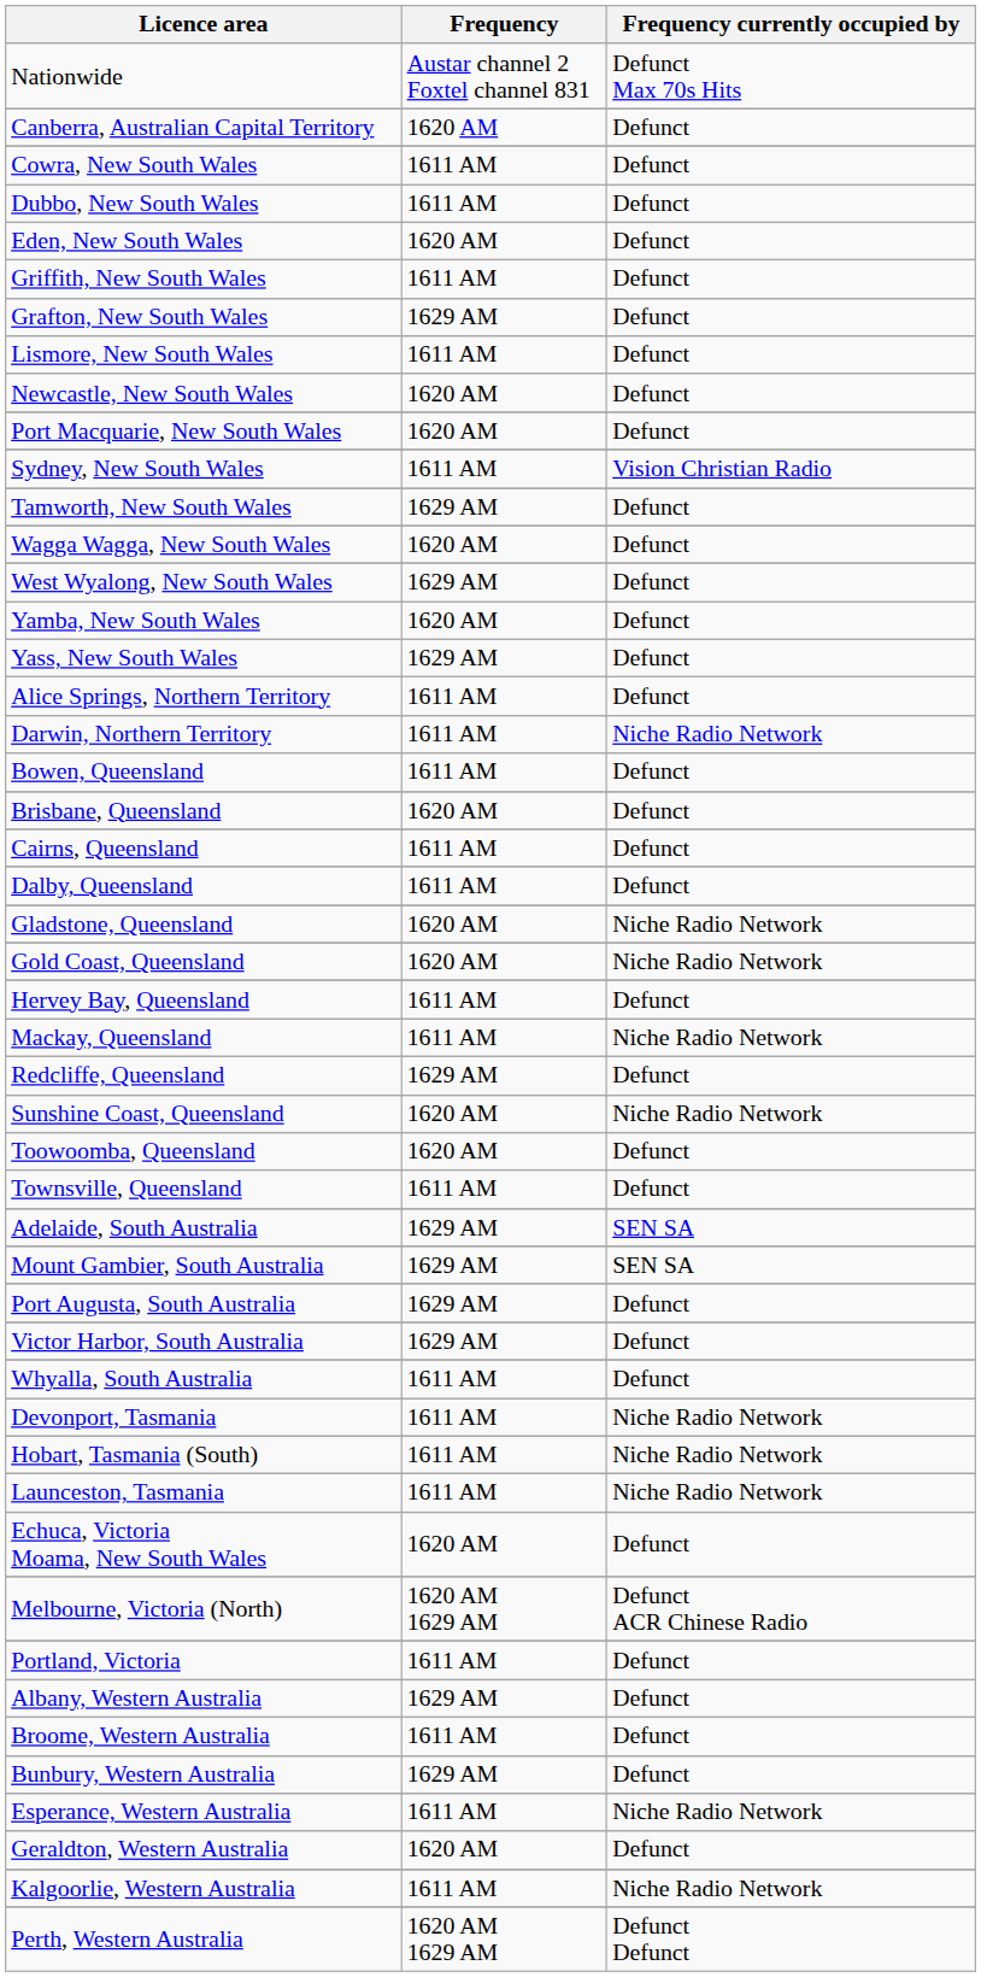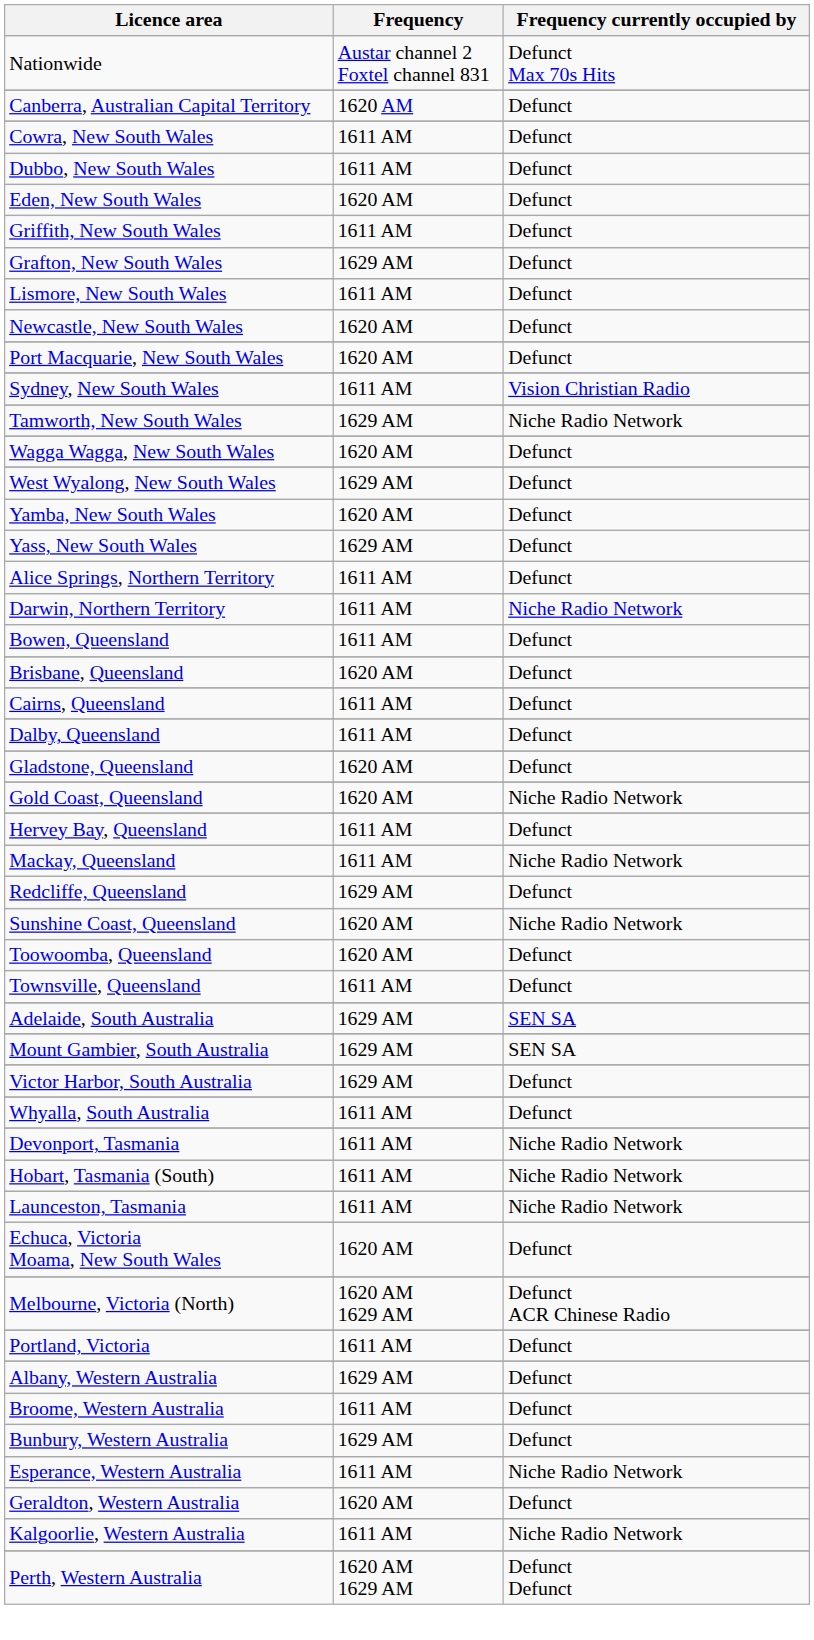 <table width="650" class="wikitable">
 <tr>
 <th>Licence area</th>
 <th>Frequency</th>
 <th>Frequency currently occupied by</th>
 </tr>
 <tr>
 </tr>
 <tr>
 <td>Nationwide</td>
 <td><a href='#'>Austar</a> channel 2<br><a href='#'>Foxtel</a> channel 831</td>
 <td>Defunct<br><a href='#'>Max 70s Hits</a></td>
 </tr>
 <tr>
 </tr>
 <tr>
 <td><a href='#'>Canberra</a>, <a href='#'>Australian Capital Territory</a></td>
 <td>1620 <a href='#'>AM</a></td>
 <td>Defunct</td>
 </tr>
 <tr>
 </tr>
 <tr>
 <td><a href='#'>Cowra</a>, <a href='#'>New South Wales</a></td>
 <td>1611 AM</td>
 <td>Defunct</td>
 </tr>
 <tr>
 </tr>
 <tr>
 <td><a href='#'>Dubbo</a>, <a href='#'>New South Wales</a></td>
 <td>1611 AM</td>
 <td>Defunct</td>
 </tr>
 <tr>
 </tr>
 <tr>
 <td><a href='#'>Eden, New South Wales</a></td>
 <td>1620 AM</td>
 <td>Defunct</td>
 </tr>
 <tr>
 </tr>
 <tr>
 <td><a href='#'>Griffith, New South Wales</a></td>
 <td>1611 AM</td>
 <td>Defunct</td>
 </tr>
 <tr>
 </tr>
 <tr>
 <td><a href='#'>Grafton, New South Wales</a></td>
 <td>1629 AM</td>
 <td>Defunct</td>
 </tr>
 <tr>
 </tr>
 <tr>
 <td><a href='#'>Lismore, New South Wales</a></td>
 <td>1611 AM</td>
 <td>Defunct</td>
 </tr>
 <tr>
 </tr>
 <tr>
 <td><a href='#'>Newcastle, New South Wales</a></td>
 <td>1620 AM</td>
 <td>Defunct</td>
 </tr>
 <tr>
 </tr>
 <tr>
 <td><a href='#'>Port Macquarie</a>, <a href='#'>New South Wales</a></td>
 <td>1620 AM</td>
 <td>Defunct</td>
 </tr>
 <tr>
 </tr>
 <tr>
 <td><a href='#'>Sydney</a>, <a href='#'>New South Wales</a></td>
 <td>1611 AM</td>
 <td><a href='#'>Vision Christian Radio</a></td>
 </tr>
 <tr>
 </tr>
 <tr>
 <td><a href='#'>Tamworth, New South Wales</a></td>
 <td>1629 AM</td>
-<td>Defunct</td>
+<td>Niche Radio Network</td>
 </tr>
 <tr>
 </tr>
 <tr>
 <td><a href='#'>Wagga Wagga</a>, <a href='#'>New South Wales</a></td>
 <td>1620 AM</td>
 <td>Defunct</td>
 </tr>
 <tr>
 </tr>
 <tr>
 <td><a href='#'>West Wyalong</a>, <a href='#'>New South Wales</a></td>
 <td>1629 AM</td>
 <td>Defunct</td>
 </tr>
 <tr>
 </tr>
 <tr>
 <td><a href='#'>Yamba, New South Wales</a></td>
 <td>1620 AM</td>
 <td>Defunct</td>
 </tr>
 <tr>
 </tr>
 <tr>
 <td><a href='#'>Yass, New South Wales</a></td>
 <td>1629 AM</td>
 <td>Defunct</td>
 </tr>
 <tr>
 </tr>
 <tr>
 <td><a href='#'>Alice Springs</a>, <a href='#'>Northern Territory</a></td>
 <td>1611 AM</td>
 <td>Defunct</td>
 </tr>
 <tr>
 </tr>
 <tr>
 <td><a href='#'>Darwin, Northern Territory</a></td>
 <td>1611 AM</td>
 <td><a href='#'>Niche Radio Network</a></td>
 </tr>
 <tr>
 </tr>
 <tr>
 <td><a href='#'>Bowen, Queensland</a></td>
 <td>1611 AM</td>
 <td>Defunct</td>
 </tr>
 <tr>
 </tr>
 <tr>
 <td><a href='#'>Brisbane</a>, <a href='#'>Queensland</a></td>
 <td>1620 AM</td>
 <td>Defunct</td>
 </tr>
 <tr>
 </tr>
 <tr>
 <td><a href='#'>Cairns</a>, <a href='#'>Queensland</a></td>
 <td>1611 AM</td>
 <td>Defunct</td>
 </tr>
 <tr>
 </tr>
 <tr>
 <td><a href='#'>Dalby, Queensland</a></td>
 <td>1611 AM</td>
 <td>Defunct</td>
 </tr>
 <tr>
 </tr>
 <tr>
 <td><a href='#'>Gladstone, Queensland</a></td>
 <td>1620 AM</td>
-<td>Niche Radio Network</td>
+<td>Defunct</td>
 </tr>
 <tr>
 </tr>
 <tr>
 <td><a href='#'>Gold Coast, Queensland</a></td>
 <td>1620 AM</td>
 <td>Niche Radio Network</td>
 </tr>
 <tr>
 </tr>
 <tr>
 <td><a href='#'>Hervey Bay</a>, <a href='#'>Queensland</a></td>
 <td>1611 AM</td>
 <td>Defunct</td>
 </tr>
 <tr>
 </tr>
 <tr>
 <td><a href='#'>Mackay, Queensland</a></td>
 <td>1611 AM</td>
 <td>Niche Radio Network</td>
 </tr>
 <tr>
 </tr>
 <tr>
 <td><a href='#'>Redcliffe, Queensland</a></td>
 <td>1629 AM</td>
 <td>Defunct</td>
 </tr>
 <tr>
 </tr>
 <tr>
 <td><a href='#'>Sunshine Coast, Queensland</a></td>
 <td>1620 AM</td>
 <td>Niche Radio Network</td>
 </tr>
 <tr>
 </tr>
 <tr>
 <td><a href='#'>Toowoomba</a>, <a href='#'>Queensland</a></td>
 <td>1620 AM</td>
 <td>Defunct</td>
 </tr>
 <tr>
 </tr>
 <tr>
 <td><a href='#'>Townsville</a>, <a href='#'>Queensland</a></td>
 <td>1611 AM</td>
 <td>Defunct</td>
 </tr>
 <tr>
 </tr>
 <tr>
 <td><a href='#'>Adelaide</a>, <a href='#'>South Australia</a></td>
 <td>1629 AM</td>
 <td><a href='#'>SEN SA</a></td>
 </tr>
 <tr>
 </tr>
 <tr>
 <td><a href='#'>Mount Gambier</a>, <a href='#'>South Australia</a></td>
 <td>1629 AM</td>
 <td>SEN SA</td>
 </tr>
 <tr>
-</tr>
-<tr>
-<td><a href='#'>Port Augusta</a>, <a href='#'>South Australia</a></td>
-<td>1629 AM</td>
-<td>Defunct</td>
 </tr>
 <tr>
 </tr>
 <tr>
 <td><a href='#'>Victor Harbor, South Australia</a></td>
 <td>1629 AM</td>
 <td>Defunct</td>
 </tr>
 <tr>
 </tr>
 <tr>
 <td><a href='#'>Whyalla</a>, <a href='#'>South Australia</a></td>
 <td>1611 AM</td>
 <td>Defunct</td>
 </tr>
 <tr>
 </tr>
 <tr>
 <td><a href='#'>Devonport, Tasmania</a></td>
 <td>1611 AM</td>
 <td>Niche Radio Network</td>
 </tr>
 <tr>
 </tr>
 <tr>
 <td><a href='#'>Hobart</a>, <a href='#'>Tasmania</a> (South)</td>
 <td>1611 AM</td>
 <td>Niche Radio Network</td>
 </tr>
 <tr>
 </tr>
 <tr>
 <td><a href='#'>Launceston, Tasmania</a></td>
 <td>1611 AM</td>
 <td>Niche Radio Network</td>
 </tr>
 <tr>
 </tr>
 <tr>
 <td><a href='#'>Echuca</a>, <a href='#'>Victoria</a><br><a href='#'>Moama</a>, <a href='#'>New South Wales</a></td>
 <td>1620 AM</td>
 <td>Defunct</td>
 </tr>
 <tr>
 </tr>
 <tr>
 <td><a href='#'>Melbourne</a>, <a href='#'>Victoria</a> (North)</td>
 <td>1620 AM<br>1629 AM</td>
 <td>Defunct<br>ACR Chinese Radio</td>
 </tr>
 <tr>
 </tr>
 <tr>
 <td><a href='#'>Portland, Victoria</a></td>
 <td>1611 AM</td>
 <td>Defunct</td>
 </tr>
 <tr>
 </tr>
 <tr>
 <td><a href='#'>Albany, Western Australia</a></td>
 <td>1629 AM</td>
 <td>Defunct</td>
 </tr>
 <tr>
 </tr>
 <tr>
 <td><a href='#'>Broome, Western Australia</a></td>
 <td>1611 AM</td>
 <td>Defunct</td>
 </tr>
 <tr>
 </tr>
 <tr>
 <td><a href='#'>Bunbury, Western Australia</a></td>
 <td>1629 AM</td>
 <td>Defunct</td>
 </tr>
 <tr>
 </tr>
 <tr>
 <td><a href='#'>Esperance, Western Australia</a></td>
 <td>1611 AM</td>
 <td>Niche Radio Network</td>
 </tr>
 <tr>
 </tr>
 <tr>
 <td><a href='#'>Geraldton</a>, <a href='#'>Western Australia</a></td>
 <td>1620 AM</td>
 <td>Defunct</td>
 </tr>
 <tr>
 </tr>
 <tr>
 <td><a href='#'>Kalgoorlie</a>, <a href='#'>Western Australia</a></td>
 <td>1611 AM</td>
 <td>Niche Radio Network</td>
 </tr>
 <tr>
 </tr>
 <tr>
 <td><a href='#'>Perth</a>, <a href='#'>Western Australia</a></td>
 <td>1620 AM<br>1629 AM</td>
 <td>Defunct<br>Defunct</td>
 </tr>
 </table>
